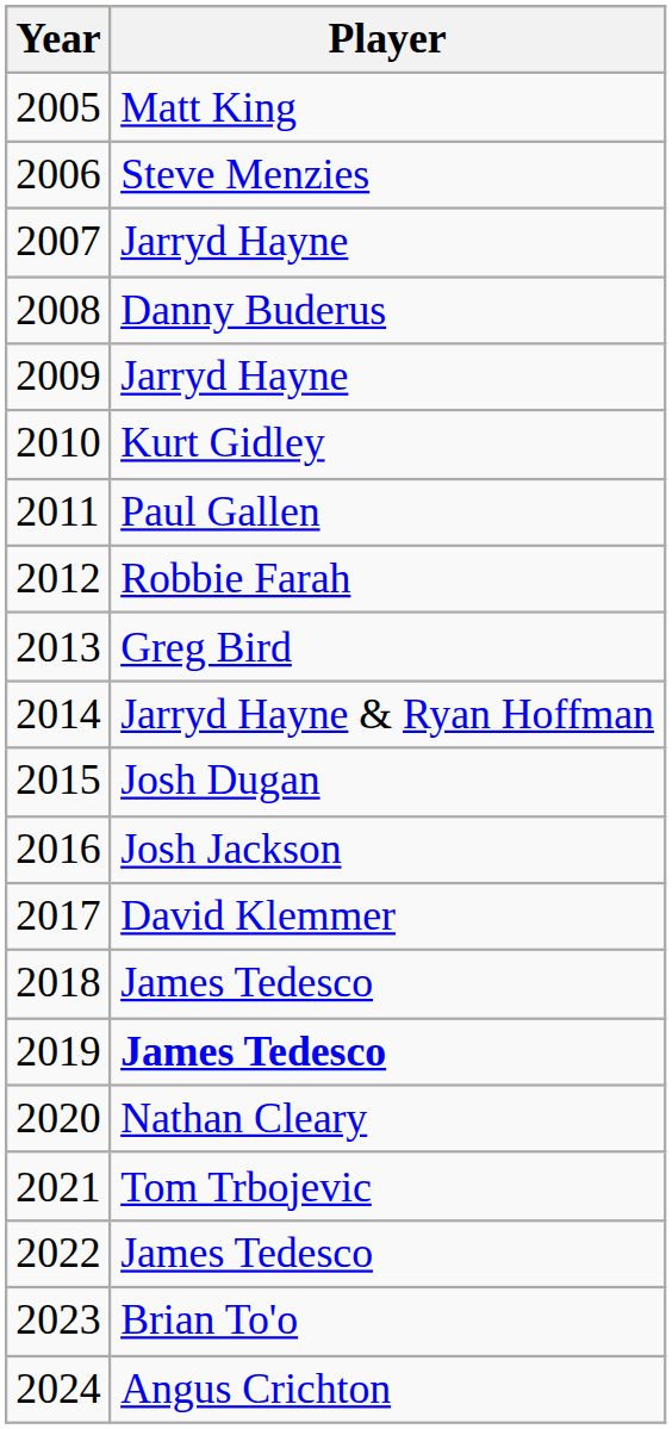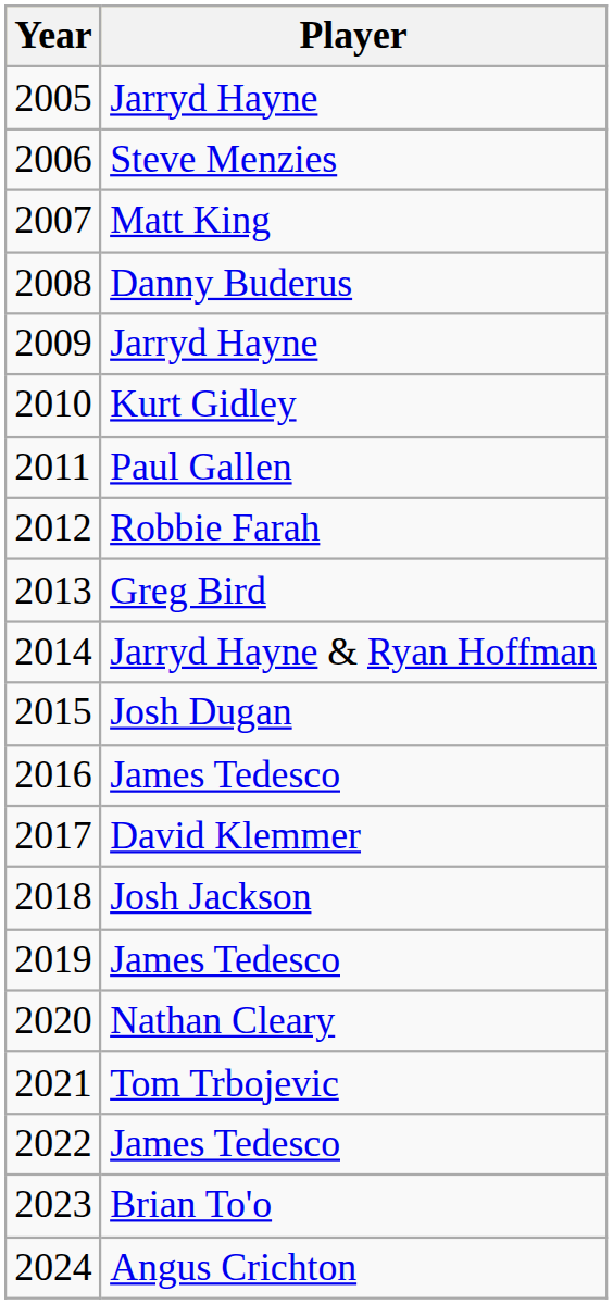 <table class="wikitable">
 <tr style="background:#bdb76b;">
 <th>Year</th>
 <th>Player</th>
 </tr>
 <tr>
 <td>2005</td>
-<td><a href='#'>Matt King</a></td>
+<td><a href='#'>Jarryd Hayne</a></td>
 </tr>
 <tr>
 <td>2006</td>
 <td><a href='#'>Steve Menzies</a></td>
 </tr>
 <tr>
 <td>2007</td>
-<td><a href='#'>Jarryd Hayne</a></td>
+<td><a href='#'>Matt King</a></td>
 </tr>
 <tr>
 <td>2008</td>
 <td><a href='#'>Danny Buderus</a></td>
 </tr>
 <tr>
 <td>2009</td>
 <td><a href='#'>Jarryd Hayne</a></td>
 </tr>
 <tr>
 <td>2010</td>
 <td><a href='#'>Kurt Gidley</a></td>
 </tr>
 <tr>
 <td>2011</td>
 <td><a href='#'>Paul Gallen</a></td>
 </tr>
 <tr>
 <td>2012</td>
 <td><a href='#'>Robbie Farah</a></td>
 </tr>
 <tr>
 <td>2013</td>
 <td><a href='#'>Greg Bird</a></td>
 </tr>
 <tr>
 <td>2014</td>
 <td><a href='#'>Jarryd Hayne</a> & <a href='#'>Ryan Hoffman</a></td>
 </tr>
 <tr>
 <td>2015</td>
 <td><a href='#'>Josh Dugan</a></td>
 </tr>
 <tr>
 <td>2016</td>
-<td><a href='#'>Josh Jackson</a></td>
+<td><a href='#'>James Tedesco</a></td>
 </tr>
 <tr>
 <td>2017</td>
 <td><a href='#'>David Klemmer</a></td>
 </tr>
 <tr>
 <td>2018</td>
-<td><a href='#'>James Tedesco</a></td>
+<td><a href='#'>Josh Jackson</a></td>
 </tr>
 <tr>
 <td>2019</td>
-<td><strong><a href='#'>James Tedesco</a></strong></td>
+<td><a href='#'>James Tedesco</a></td>
 </tr>
 <tr>
 <td>2020</td>
 <td><a href='#'>Nathan Cleary</a></td>
 </tr>
 <tr>
 <td>2021</td>
 <td><a href='#'>Tom Trbojevic</a></td>
 </tr>
 <tr>
 <td>2022</td>
 <td><a href='#'>James Tedesco</a></td>
 </tr>
 <tr>
 <td>2023</td>
 <td><a href='#'>Brian To'o</a></td>
 </tr>
 <tr>
 <td>2024</td>
 <td><a href='#'>Angus Crichton</a></td>
 </tr>
 </table>
